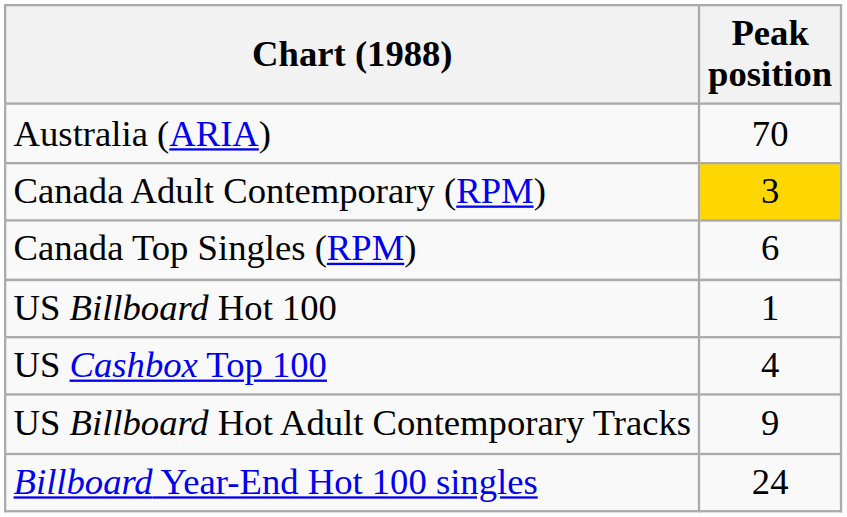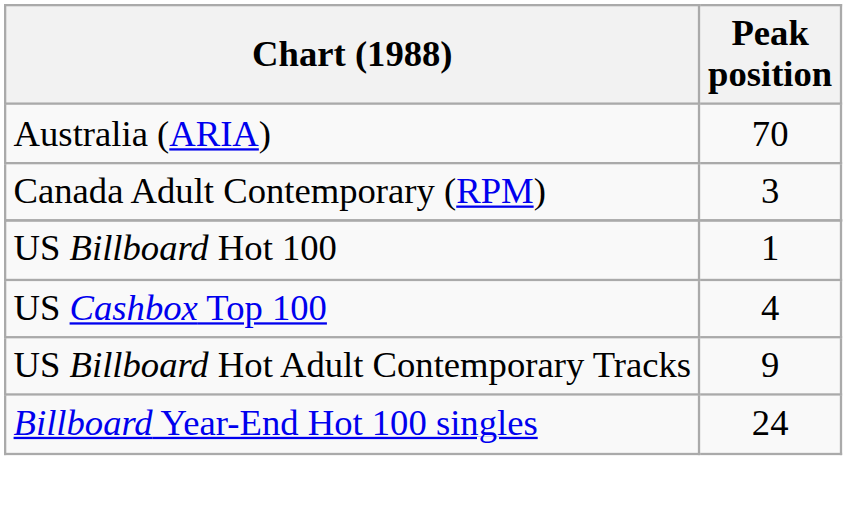 <table class="wikitable sortable">
 <tr>
 <th>Chart (1988)</th>
 <th>Peak<br>position</th>
 </tr>
 <tr>
 <td>Australia (<a href='#'>ARIA</a>)</td>
 <td align="center">70</td>
 </tr>
 <tr>
 <td>Canada Adult Contemporary (<a href='#'>RPM</a>)</td>
-<td align="center" style="background: gold;">3</td>
-</tr>
-<tr>
-<td>Canada Top Singles (<a href='#'>RPM</a>)</td>
-<td align="center">6</td>
+<td align="center">3</td>
 </tr>
 <tr>
 </tr>
 <tr>
 <td>US <em>Billboard</em> Hot 100</td>
 <td align="center">1</td>
 </tr>
 <tr>
 <td align="left">US <a href='#'><em>Cashbox</em> Top 100</a></td>
 <td style="text-align:center;">4</td>
 </tr>
 <tr>
 <td>US <em>Billboard</em> Hot Adult Contemporary Tracks</td>
 <td align="center">9</td>
 </tr>
 <tr>
 <td><a href='#'><em>Billboard</em> Year-End Hot 100 singles</a></td>
 <td align="center">24</td>
 </tr>
 </table>
